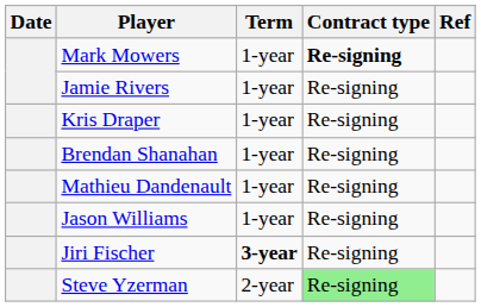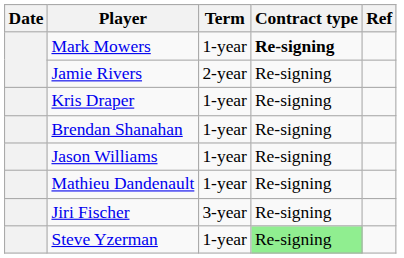 <table class="wikitable plainrowheaders">
 <tr style="background:#ddd; text-align:center;">
 <th>Date</th>
 <th>Player</th>
 <th>Term</th>
 <th>Contract type</th>
 <th>Ref</th>
 </tr>
 <tr>
 <th scope="row" rowspan=2></th>
 <td><a href='#'>Mark Mowers</a></td>
 <td>1-year</td>
 <td><strong>Re-signing</strong></td>
 <td></td>
 </tr>
 <tr>
 <td><a href='#'>Jamie Rivers</a></td>
-<td>1-year</td>
+<td>2-year</td>
 <td>Re-signing</td>
 <td></td>
 </tr>
 <tr>
 <th scope="row"></th>
 <td><a href='#'>Kris Draper</a></td>
 <td>1-year</td>
 <td>Re-signing</td>
 <td></td>
 </tr>
 <tr>
 <th scope="row"></th>
 <td><a href='#'>Brendan Shanahan</a></td>
 <td>1-year</td>
 <td>Re-signing</td>
 <td></td>
 </tr>
 <tr>
 <th scope="row"></th>
+<td><a href='#'>Jason Williams</a></td>
+<td>1-year</td>
+<td>Re-signing</td>
+<td></td>
+</tr>
+<tr>
+<th scope="row"></th>
 <td><a href='#'>Mathieu Dandenault</a></td>
 <td>1-year</td>
 <td>Re-signing</td>
 <td></td>
 </tr>
 <tr>
 <th scope="row"></th>
-<td><a href='#'>Jason Williams</a></td>
-<td>1-year</td>
-<td>Re-signing</td>
-<td></td>
-</tr>
-<tr>
-<th scope="row"></th>
 <td><a href='#'>Jiri Fischer</a></td>
-<td><strong>3-year</strong></td>
+<td>3-year</td>
 <td>Re-signing</td>
 <td></td>
 </tr>
 <tr>
 <th scope="row"></th>
 <td><a href='#'>Steve Yzerman</a></td>
-<td>2-year</td>
+<td>1-year</td>
 <td style="background: lightgreen;">Re-signing</td>
 <td></td>
 </tr>
 </table>
